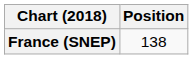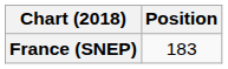 <table class="wikitable plainrowheaders" style="text-align:center">
 <tr>
 <th scope="col">Chart (2018)</th>
 <th scope="col">Position</th>
 </tr>
 <tr>
 <th scope="row">France (SNEP)</th>
-<td>138</td>
+<td>183</td>
 </tr>
 </table>
